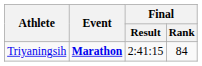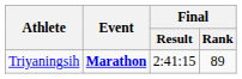 <table class="wikitable" style="font-size:90%">
 <tr>
 <th rowspan=2>Athlete</th>
 <th rowspan=2>Event</th>
 <th colspan="2">Final</th>
 </tr>
 <tr style="font-size:95%">
 <th>Result</th>
 <th>Rank</th>
 </tr>
 <tr align=center>
 <td align=left><a href='#'>Triyaningsih</a></td>
 <td align=left><strong><a href='#'>Marathon</a></strong></td>
 <td>2:41:15</td>
-<td>84</td>
+<td>89</td>
 </tr>
 </table>
